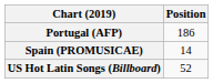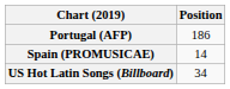 <table class="wikitable sortable plainrowheaders" style="text-align:center">
 <tr>
 <th scope="col">Chart (2019)</th>
 <th scope="col">Position</th>
 </tr>
 <tr>
 <th scope="row">Portugal (AFP)</th>
 <td>186</td>
 </tr>
 <tr>
 <th scope="row">Spain (PROMUSICAE)</th>
 <td>14</td>
 </tr>
 <tr>
 <th scope="row">US Hot Latin Songs (<em>Billboard</em>)</th>
-<td>52</td>
+<td>34</td>
 </tr>
 </table>
